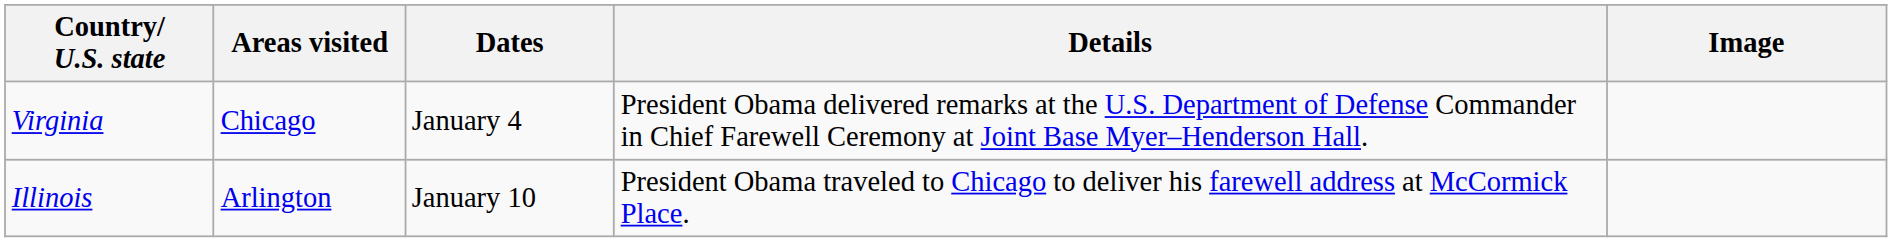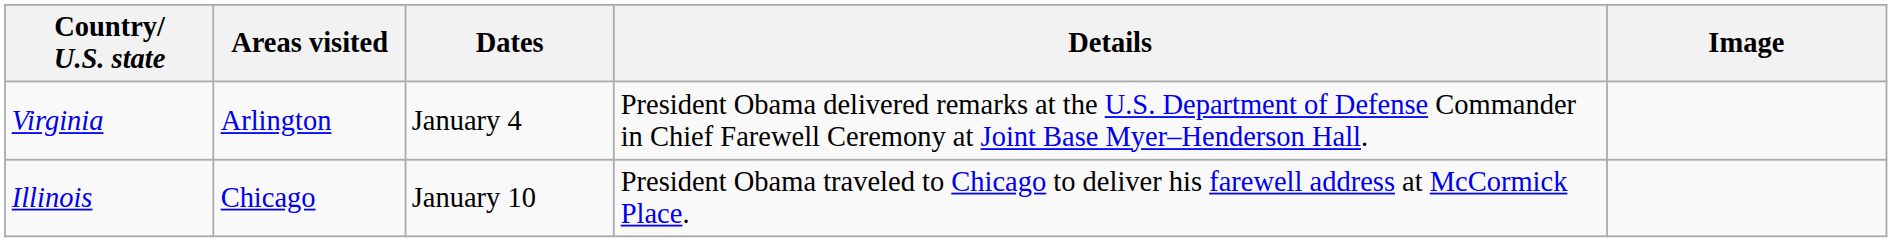 <table class="wikitable" style="margin: 1em auto 1em auto">
 <tr>
 <th width=110>Country/<br><em>U.S. state</em></th>
 <th width=100>Areas visited</th>
 <th width=110>Dates</th>
 <th width=550>Details</th>
 <th width=150>Image</th>
 </tr>
 <tr>
 <td> <em><a href='#'>Virginia</a></em></td>
-<td><a href='#'>Chicago</a></td>
+<td><a href='#'>Arlington</a></td>
 <td>January 4</td>
 <td>President Obama delivered remarks at the <a href='#'>U.S. Department of Defense</a> Commander in Chief Farewell Ceremony at <a href='#'>Joint Base Myer–Henderson Hall</a>.</td>
 <td></td>
 </tr>
 <tr>
 <td> <em><a href='#'>Illinois</a></em></td>
-<td><a href='#'>Arlington</a></td>
+<td><a href='#'>Chicago</a></td>
 <td>January 10</td>
 <td>President Obama traveled to <a href='#'>Chicago</a> to deliver his <a href='#'>farewell address</a> at <a href='#'>McCormick Place</a>.</td>
 <td></td>
 </tr>
 </table>
